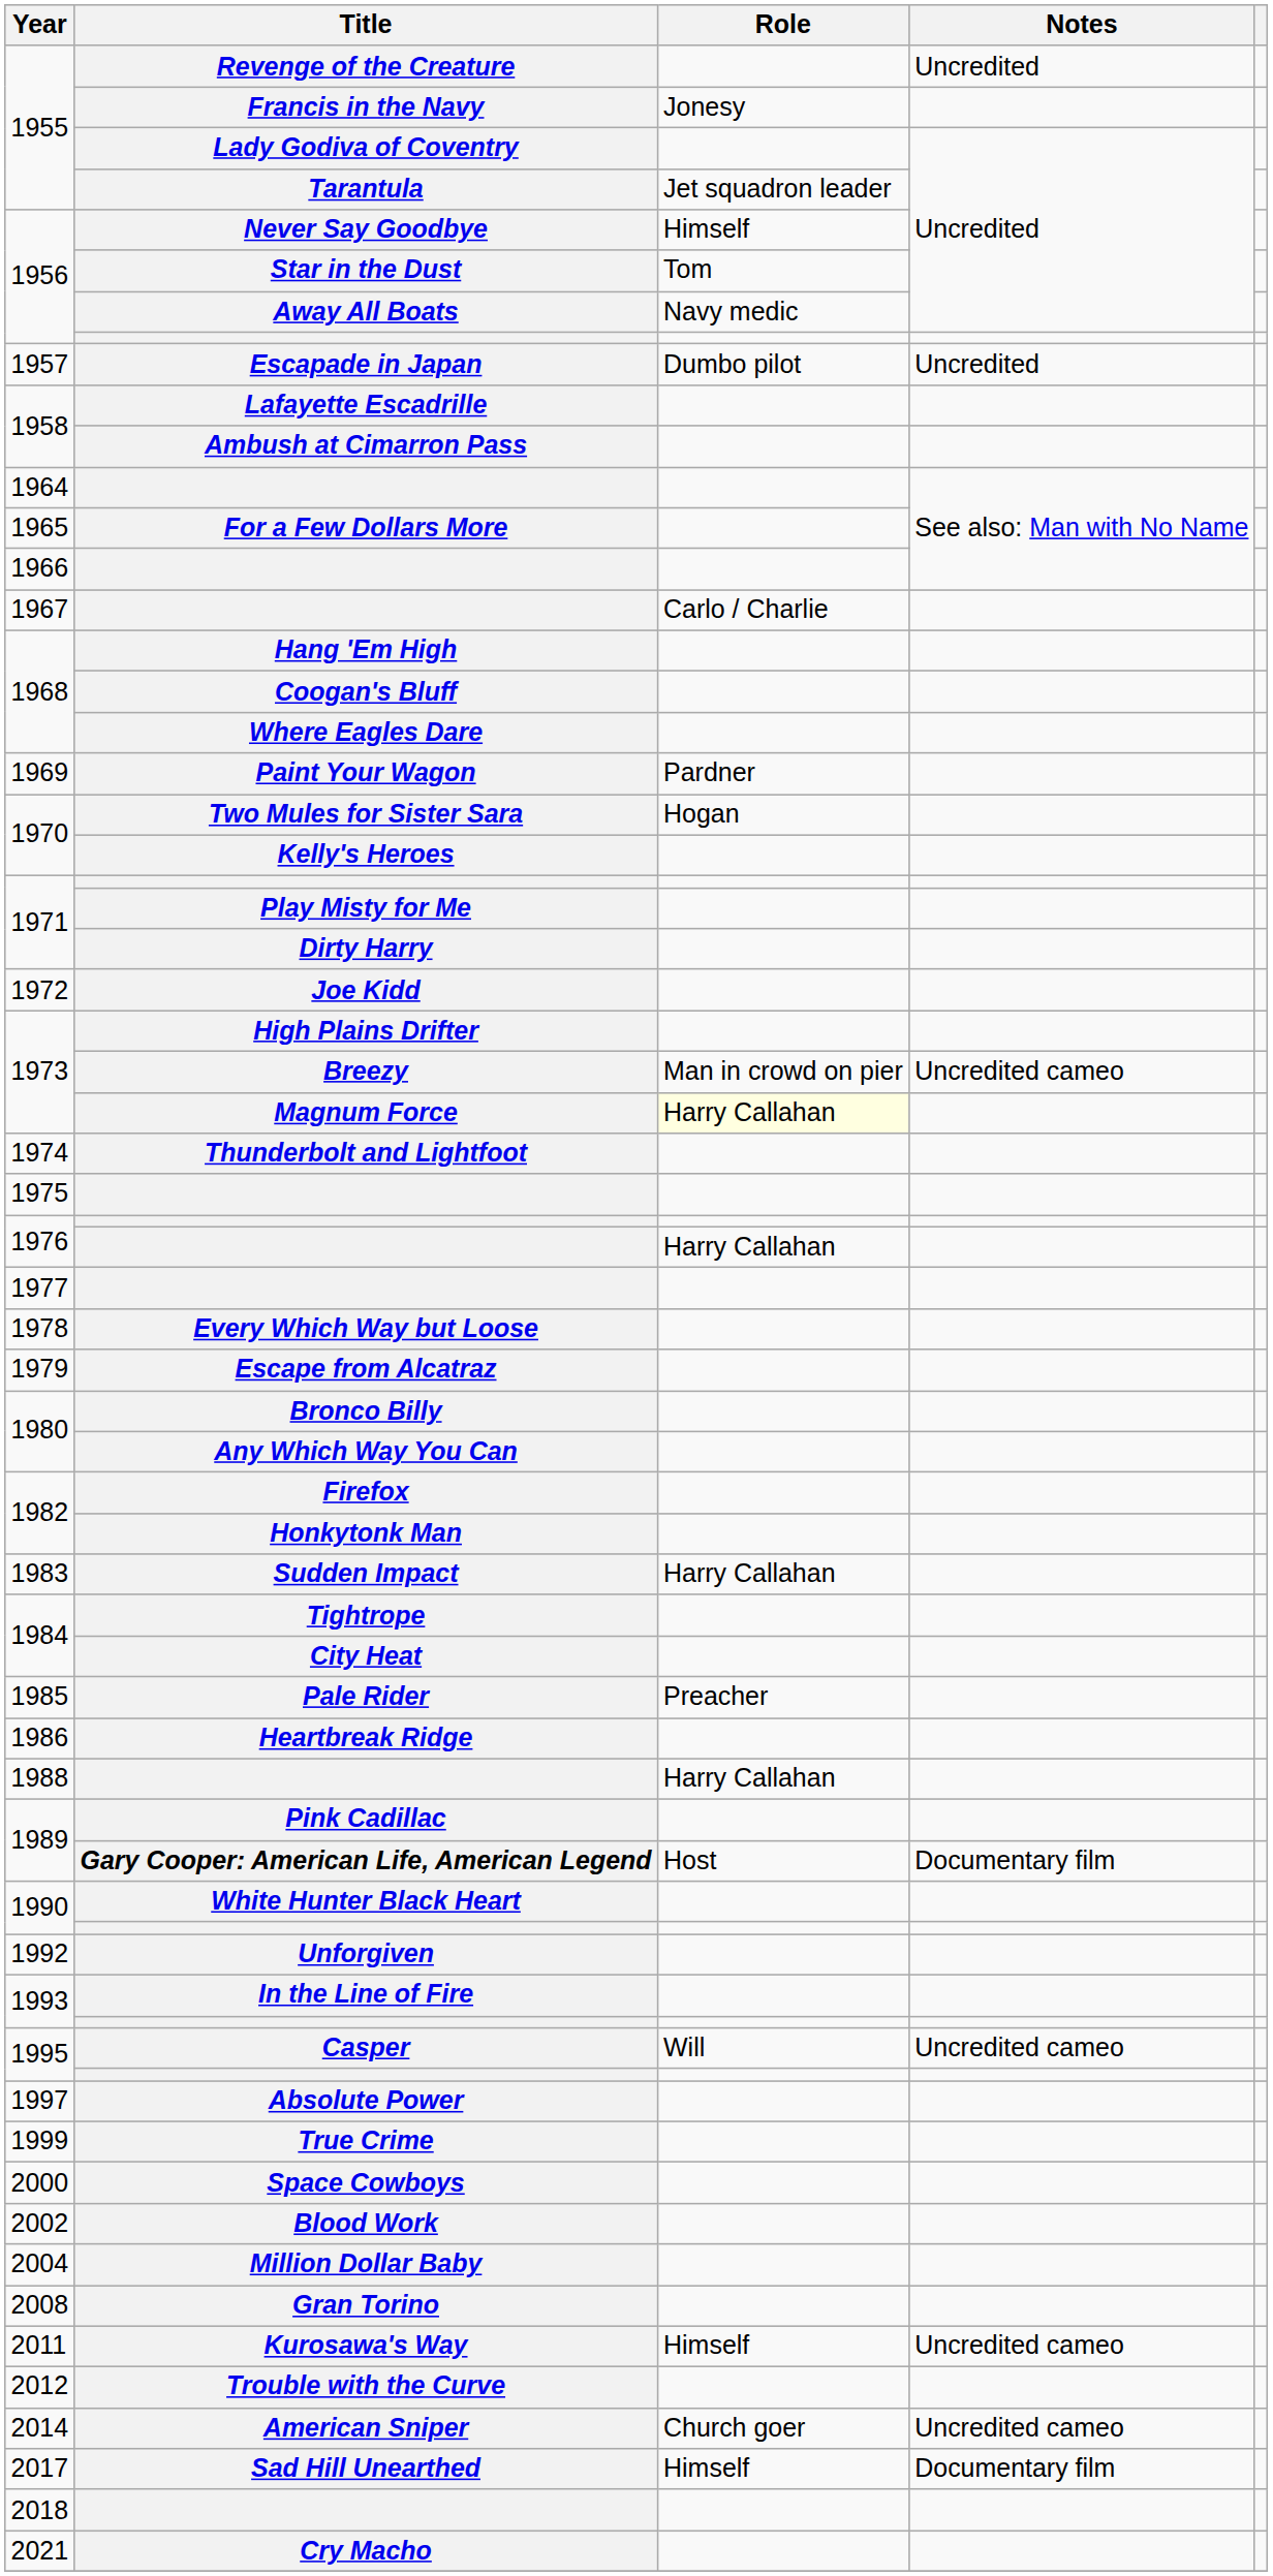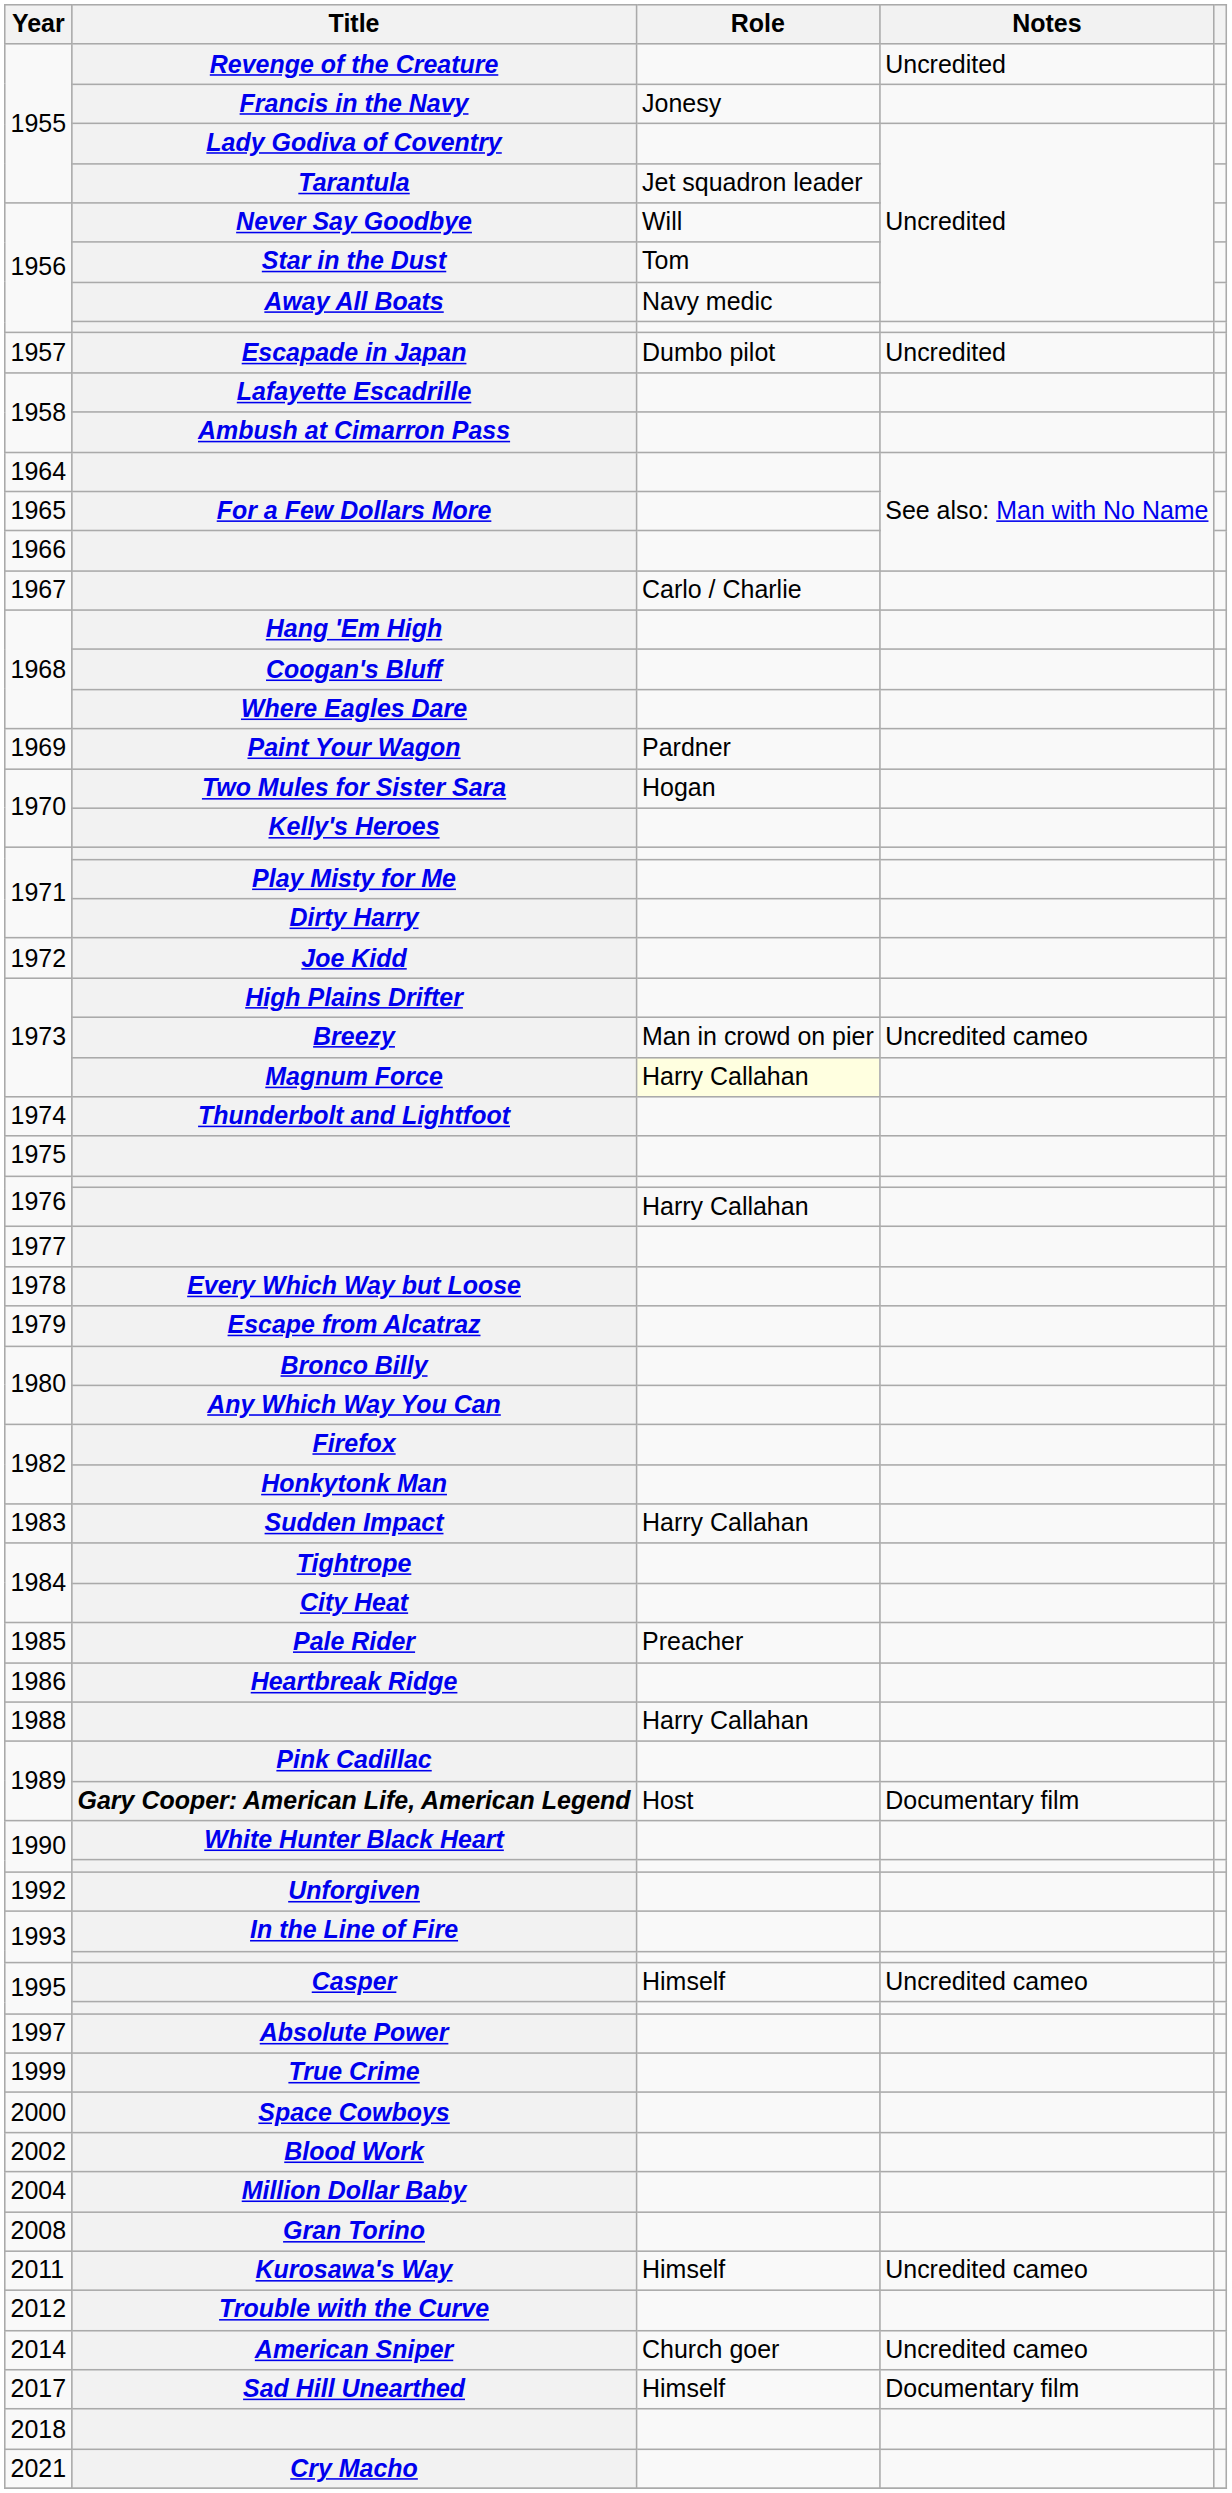 <table class="wikitable sortable plainrowheaders">
 <tr>
 <th>Year</th>
 <th>Title</th>
 <th>Role</th>
 <th>Notes</th>
 <th></th>
 </tr>
 <tr>
 <td rowspan="4">1955</td>
 <th scope=row><em><a href='#'>Revenge of the Creature</a></em></th>
 <td></td>
 <td>Uncredited</td>
 <td style="text-align:center;"></td>
 </tr>
 <tr>
 <th scope=row><em><a href='#'>Francis in the Navy</a></em></th>
 <td>Jonesy</td>
 <td></td>
 <td style="text-align:center;"></td>
 </tr>
 <tr>
 <th scope=row><em><a href='#'>Lady Godiva of Coventry</a></em></th>
 <td></td>
 <td rowspan="5">Uncredited</td>
 <td style="text-align:center;"></td>
 </tr>
 <tr>
 <th scope=row><em><a href='#'>Tarantula</a></em></th>
 <td>Jet squadron leader</td>
 <td style="text-align:center;"></td>
 </tr>
 <tr>
 <td rowspan="4">1956</td>
 <th scope=row><em><a href='#'>Never Say Goodbye</a></em></th>
-<td>Himself</td>
+<td>Will</td>
 <td style="text-align:center;"></td>
 </tr>
 <tr>
 <th scope=row><em><a href='#'>Star in the Dust</a></em></th>
 <td>Tom</td>
 <td style="text-align:center;"></td>
 </tr>
 <tr>
 <th scope=row><em><a href='#'>Away All Boats</a></em></th>
 <td>Navy medic</td>
 <td style="text-align:center;"></td>
 </tr>
 <tr>
 <th scope=row><em></em></th>
 <td></td>
 <td></td>
 <td style="text-align:center;"></td>
 </tr>
 <tr>
 <td>1957</td>
 <th scope=row><em><a href='#'>Escapade in Japan</a></em></th>
 <td>Dumbo pilot</td>
 <td>Uncredited</td>
 <td style="text-align:center;"></td>
 </tr>
 <tr>
 <td rowspan="2">1958</td>
 <th scope=row><em><a href='#'>Lafayette Escadrille</a></em></th>
 <td></td>
 <td></td>
 <td style="text-align:center;"></td>
 </tr>
 <tr>
 <th scope=row><em><a href='#'>Ambush at Cimarron Pass</a></em></th>
 <td></td>
 <td></td>
 <td style="text-align:center;"></td>
 </tr>
 <tr>
 <td>1964</td>
 <th scope=row><em></em></th>
 <td></td>
 <td rowspan=3>See also: <a href='#'>Man with No Name</a></td>
 <td style="text-align:center;"></td>
 </tr>
 <tr>
 <td>1965</td>
 <th scope=row><em><a href='#'>For a Few Dollars More</a></em></th>
 <td></td>
 <td style="text-align:center;"></td>
 </tr>
 <tr>
 <td>1966</td>
 <th scope=row><em></em></th>
 <td></td>
 <td style="text-align:center;"></td>
 </tr>
 <tr>
 <td>1967</td>
 <th scope=row><em></em></th>
 <td>Carlo / Charlie</td>
 <td></td>
 <td style="text-align:center;"></td>
 </tr>
 <tr>
 <td rowspan="3">1968</td>
 <th scope=row><em><a href='#'>Hang 'Em High</a></em></th>
 <td></td>
 <td></td>
 <td style="text-align:center;"></td>
 </tr>
 <tr>
 <th scope=row><em><a href='#'>Coogan's Bluff</a></em></th>
 <td></td>
 <td></td>
 <td style="text-align:center;"></td>
 </tr>
 <tr>
 <th scope=row><em><a href='#'>Where Eagles Dare</a></em></th>
 <td></td>
 <td></td>
 <td style="text-align:center;"></td>
 </tr>
 <tr>
 <td>1969</td>
 <th scope=row><em><a href='#'>Paint Your Wagon</a></em></th>
 <td>Pardner</td>
 <td></td>
 <td style="text-align:center;"></td>
 </tr>
 <tr>
 <td rowspan="2">1970</td>
 <th scope=row><em><a href='#'>Two Mules for Sister Sara</a></em></th>
 <td>Hogan</td>
 <td></td>
 <td style="text-align:center;"></td>
 </tr>
 <tr>
 <th scope=row><em><a href='#'>Kelly's Heroes</a></em></th>
 <td></td>
 <td></td>
 <td style="text-align:center;"></td>
 </tr>
 <tr>
 <td rowspan="3">1971</td>
 <th scope=row><em></em></th>
 <td></td>
 <td></td>
 <td style="text-align:center;"></td>
 </tr>
 <tr>
 <th scope=row><em><a href='#'>Play Misty for Me</a></em></th>
 <td></td>
 <td></td>
 <td style="text-align:center;"></td>
 </tr>
 <tr>
 <th scope=row><em><a href='#'>Dirty Harry</a></em></th>
 <td></td>
 <td></td>
 <td style="text-align:center;"></td>
 </tr>
 <tr>
 <td>1972</td>
 <th scope=row><em><a href='#'>Joe Kidd</a></em></th>
 <td></td>
 <td></td>
 <td style="text-align:center;"></td>
 </tr>
 <tr>
 <td rowspan="3">1973</td>
 <th scope=row><em><a href='#'>High Plains Drifter</a></em></th>
 <td></td>
 <td></td>
 <td style="text-align:center;"></td>
 </tr>
 <tr>
 <th scope=row><em><a href='#'>Breezy</a></em></th>
 <td>Man in crowd on pier</td>
 <td>Uncredited cameo</td>
 <td style="text-align:center;"></td>
 </tr>
 <tr>
 <th scope=row><em><a href='#'>Magnum Force</a></em></th>
 <td style="background: lightyellow;">Harry Callahan</td>
 <td></td>
 <td style="text-align:center;"></td>
 </tr>
 <tr>
 <td>1974</td>
 <th scope=row><em><a href='#'>Thunderbolt and Lightfoot</a></em></th>
 <td></td>
 <td></td>
 <td style="text-align:center;"></td>
 </tr>
 <tr>
 <td>1975</td>
 <th scope=row><em></em></th>
 <td></td>
 <td></td>
 <td style="text-align:center;"></td>
 </tr>
 <tr>
 <td rowspan="2">1976</td>
 <th scope=row><em></em></th>
 <td></td>
 <td></td>
 <td style="text-align:center;"></td>
 </tr>
 <tr>
 <th scope=row><em></em></th>
 <td>Harry Callahan</td>
 <td></td>
 <td style="text-align:center;"></td>
 </tr>
 <tr>
 <td>1977</td>
 <th scope=row><em></em></th>
 <td></td>
 <td></td>
 <td style="text-align:center;"></td>
 </tr>
 <tr>
 <td>1978</td>
 <th scope=row><em><a href='#'>Every Which Way but Loose</a></em></th>
 <td></td>
 <td></td>
 <td style="text-align:center;"></td>
 </tr>
 <tr>
 <td>1979</td>
 <th scope=row><em><a href='#'>Escape from Alcatraz</a></em></th>
 <td></td>
 <td></td>
 <td style="text-align:center;"></td>
 </tr>
 <tr>
 <td rowspan="2">1980</td>
 <th scope=row><em><a href='#'>Bronco Billy</a></em></th>
 <td></td>
 <td></td>
 <td style="text-align:center;"></td>
 </tr>
 <tr>
 <th scope=row><em><a href='#'>Any Which Way You Can</a></em></th>
 <td></td>
 <td></td>
 <td style="text-align:center;"></td>
 </tr>
 <tr>
 <td rowspan="2">1982</td>
 <th scope=row><em><a href='#'>Firefox</a></em></th>
 <td></td>
 <td></td>
 <td style="text-align:center;"></td>
 </tr>
 <tr>
 <th scope=row><em><a href='#'>Honkytonk Man</a></em></th>
 <td></td>
 <td></td>
 <td style="text-align:center;"></td>
 </tr>
 <tr>
 <td>1983</td>
 <th scope=row><em><a href='#'>Sudden Impact</a></em></th>
 <td>Harry Callahan</td>
 <td></td>
 <td style="text-align:center;"></td>
 </tr>
 <tr>
 <td rowspan="2">1984</td>
 <th scope=row><em><a href='#'>Tightrope</a></em></th>
 <td></td>
 <td></td>
 <td style="text-align:center;"></td>
 </tr>
 <tr>
 <th scope=row><em><a href='#'>City Heat</a></em></th>
 <td></td>
 <td></td>
 <td style="text-align:center;"></td>
 </tr>
 <tr>
 <td>1985</td>
 <th scope=row><em><a href='#'>Pale Rider</a></em></th>
 <td>Preacher</td>
 <td></td>
 <td style="text-align:center;"></td>
 </tr>
 <tr>
 <td>1986</td>
 <th scope=row><em><a href='#'>Heartbreak Ridge</a></em></th>
 <td></td>
 <td></td>
 <td style="text-align:center;"></td>
 </tr>
 <tr>
 <td>1988</td>
 <th scope=row><em></em></th>
 <td>Harry Callahan</td>
 <td></td>
 <td style="text-align:center;"></td>
 </tr>
 <tr>
 <td rowspan="2">1989</td>
 <th scope=row><em><a href='#'>Pink Cadillac</a></em></th>
 <td></td>
 <td></td>
 <td style="text-align:center;"></td>
 </tr>
 <tr>
 <th scope=row><em>Gary Cooper: American Life, American Legend</em></th>
 <td>Host</td>
 <td>Documentary film</td>
 <td style="text-align:center;"></td>
 </tr>
 <tr>
 <td rowspan="2">1990</td>
 <th scope=row><em><a href='#'>White Hunter Black Heart</a></em></th>
 <td></td>
 <td></td>
 <td style="text-align:center;"></td>
 </tr>
 <tr>
 <th scope=row><em></em></th>
 <td></td>
 <td></td>
 <td style="text-align:center;"></td>
 </tr>
 <tr>
 <td>1992</td>
 <th scope=row><em><a href='#'>Unforgiven</a></em></th>
 <td></td>
 <td></td>
 <td style="text-align:center;"></td>
 </tr>
 <tr>
 <td rowspan="2">1993</td>
 <th scope=row><em><a href='#'>In the Line of Fire</a></em></th>
 <td></td>
 <td></td>
 <td style="text-align:center;"></td>
 </tr>
 <tr>
 <th scope=row><em></em></th>
 <td></td>
 <td></td>
 <td style="text-align:center;"></td>
 </tr>
 <tr>
 <td rowspan="2">1995</td>
 <th scope=row><em><a href='#'>Casper</a></em></th>
-<td>Will</td>
+<td>Himself</td>
 <td>Uncredited cameo</td>
 <td style="text-align:center;"></td>
 </tr>
 <tr>
 <th scope=row><em></em></th>
 <td></td>
 <td></td>
 <td style="text-align:center;"></td>
 </tr>
 <tr>
 <td>1997</td>
 <th scope=row><em><a href='#'>Absolute Power</a></em></th>
 <td></td>
 <td></td>
 <td style="text-align:center;"></td>
 </tr>
 <tr>
 <td>1999</td>
 <th scope=row><em><a href='#'>True Crime</a></em></th>
 <td></td>
 <td></td>
 <td style="text-align:center;"></td>
 </tr>
 <tr>
 <td>2000</td>
 <th scope=row><em><a href='#'>Space Cowboys</a></em></th>
 <td></td>
 <td></td>
 <td style="text-align:center;"></td>
 </tr>
 <tr>
 <td>2002</td>
 <th scope=row><em><a href='#'>Blood Work</a></em></th>
 <td></td>
 <td></td>
 <td style="text-align:center;"></td>
 </tr>
 <tr>
 <td>2004</td>
 <th scope=row><em><a href='#'>Million Dollar Baby</a></em></th>
 <td></td>
 <td></td>
 <td style="text-align:center;"></td>
 </tr>
 <tr>
 <td>2008</td>
 <th scope=row><em><a href='#'>Gran Torino</a></em></th>
 <td></td>
 <td></td>
 <td style="text-align:center;"></td>
 </tr>
 <tr>
 <td>2011</td>
 <th scope=row><em><a href='#'>Kurosawa's Way</a></em></th>
 <td>Himself</td>
 <td>Uncredited cameo</td>
 <td style="text-align:center;"></td>
 </tr>
 <tr>
 <td>2012</td>
 <th scope=row><em><a href='#'>Trouble with the Curve</a></em></th>
 <td></td>
 <td></td>
 <td style="text-align:center;"></td>
 </tr>
 <tr>
 <td>2014</td>
 <th scope=row><em><a href='#'>American Sniper</a></em></th>
 <td>Church goer</td>
 <td>Uncredited cameo</td>
 <td style="text-align:center;"></td>
 </tr>
 <tr>
 <td>2017</td>
 <th scope=row><em><a href='#'>Sad Hill Unearthed</a></em></th>
 <td>Himself</td>
 <td>Documentary film</td>
 <td style="text-align:center;"></td>
 </tr>
 <tr>
 <td>2018</td>
 <th scope=row><em></em></th>
 <td></td>
 <td></td>
 <td style="text-align:center;"></td>
 </tr>
 <tr>
 <td>2021</td>
 <th scope=row><em><a href='#'>Cry Macho</a></em></th>
 <td></td>
 <td></td>
 <td style="text-align:center;"></td>
 </tr>
 <tr>
 </tr>
 </table>
